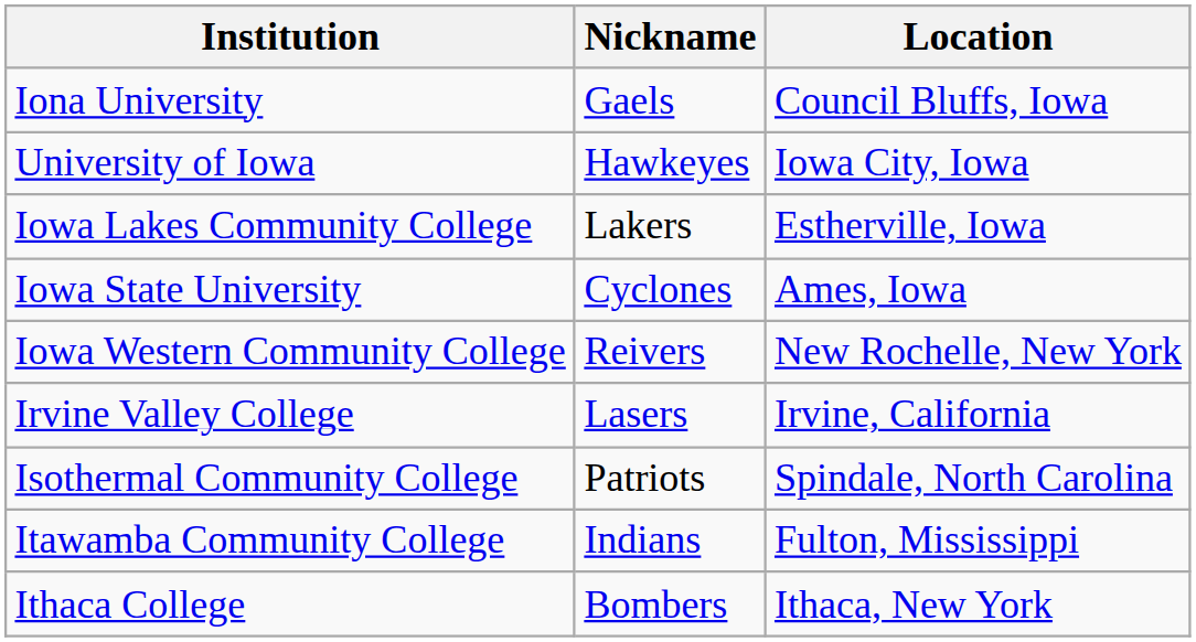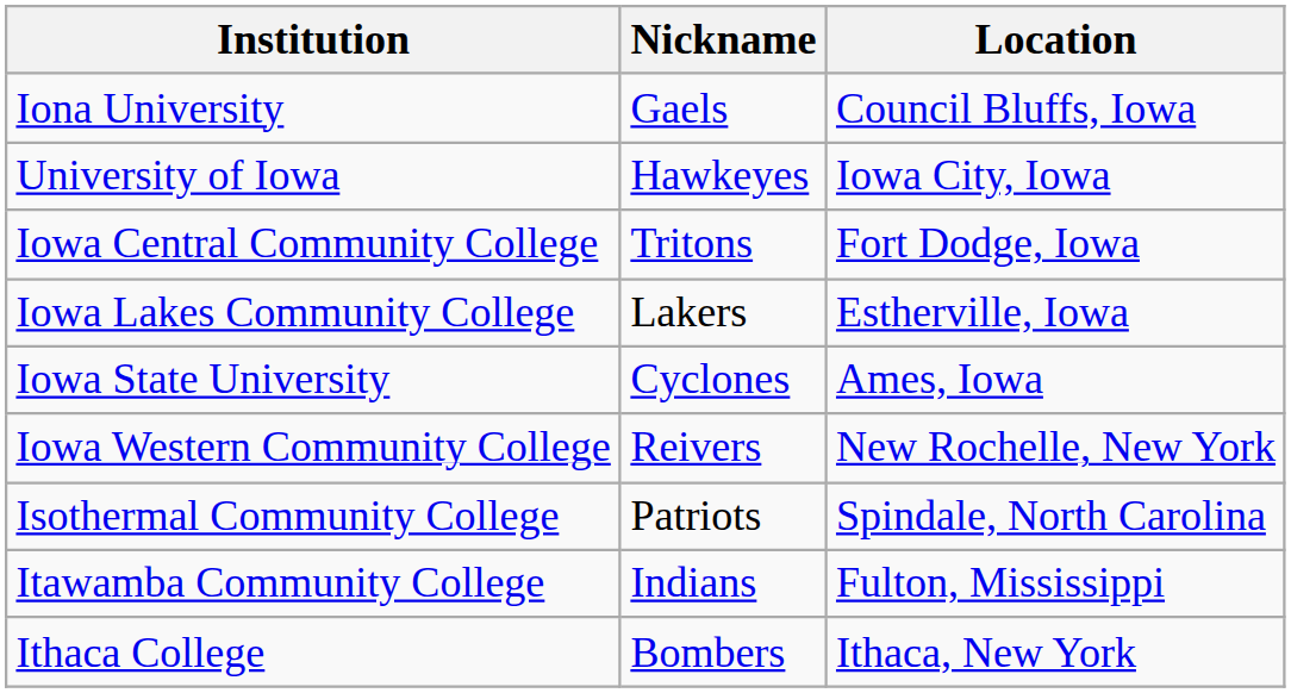 <table class="wikitable">
 <tr>
 <th>Institution</th>
 <th>Nickname</th>
 <th>Location</th>
 </tr>
 <tr>
 <td><a href='#'>Iona University</a></td>
 <td><a href='#'>Gaels</a></td>
 <td><a href='#'>Council Bluffs, Iowa</a></td>
 </tr>
 <tr>
 <td><a href='#'>University of Iowa</a></td>
 <td><a href='#'>Hawkeyes</a></td>
 <td><a href='#'>Iowa City, Iowa</a></td>
 </tr>
 <tr>
+<td><a href='#'>Iowa Central Community College</a></td>
+<td><a href='#'>Tritons</a></td>
+<td><a href='#'>Fort Dodge, Iowa</a></td>
+</tr>
+<tr>
 <td><a href='#'>Iowa Lakes Community College</a></td>
 <td>Lakers</td>
 <td><a href='#'>Estherville, Iowa</a></td>
 </tr>
 <tr>
 <td><a href='#'>Iowa State University</a></td>
 <td><a href='#'>Cyclones</a></td>
 <td><a href='#'>Ames, Iowa</a></td>
 </tr>
 <tr>
 <td><a href='#'>Iowa Western Community College</a></td>
 <td><a href='#'>Reivers</a></td>
 <td><a href='#'>New Rochelle, New York</a></td>
-</tr>
-<tr>
-<td><a href='#'>Irvine Valley College</a></td>
-<td><a href='#'>Lasers</a></td>
-<td><a href='#'>Irvine, California</a></td>
 </tr>
 <tr>
 <td><a href='#'>Isothermal Community College</a></td>
 <td>Patriots</td>
 <td><a href='#'>Spindale, North Carolina</a></td>
 </tr>
 <tr>
 <td><a href='#'>Itawamba Community College</a></td>
 <td><a href='#'>Indians</a></td>
 <td><a href='#'>Fulton, Mississippi</a></td>
 </tr>
 <tr>
 <td><a href='#'>Ithaca College</a></td>
 <td><a href='#'>Bombers</a></td>
 <td><a href='#'>Ithaca, New York</a></td>
 </tr>
 </table>
